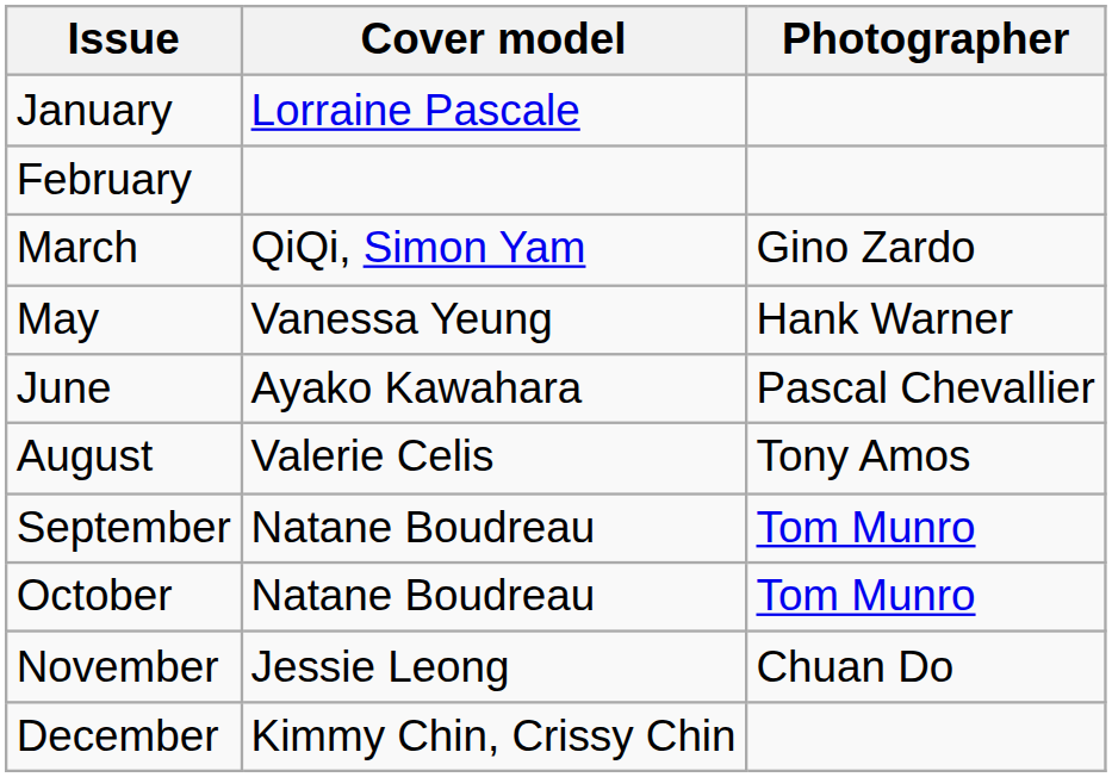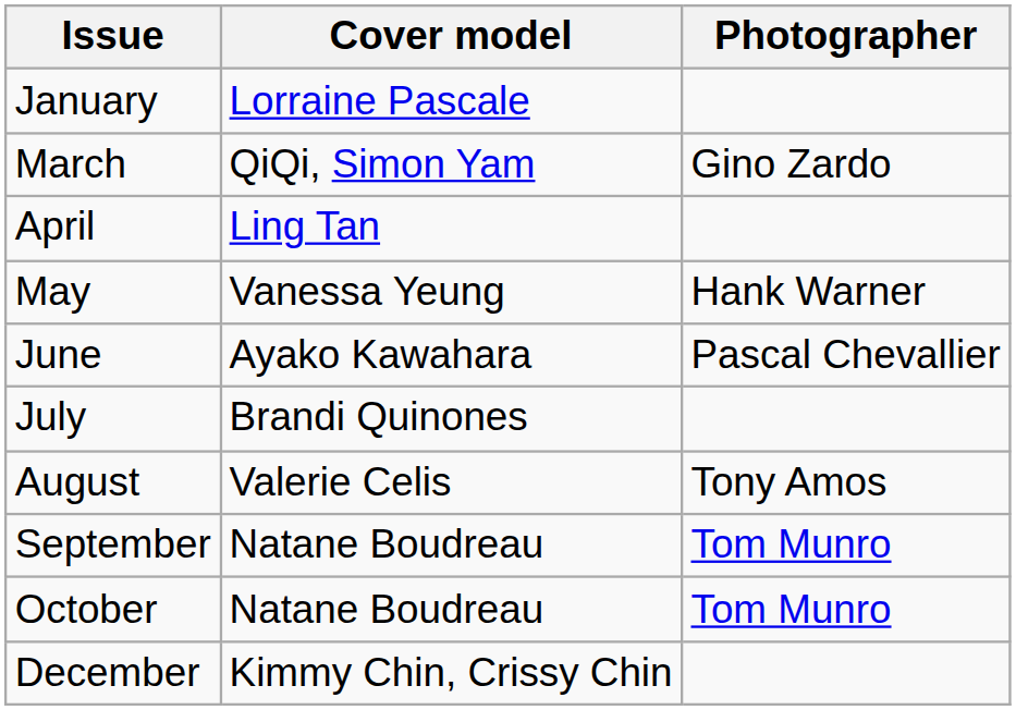 <table class="sortable wikitable">
 <tr>
 <th>Issue</th>
 <th>Cover model</th>
 <th>Photographer</th>
 </tr>
 <tr>
 <td>January</td>
 <td><a href='#'>Lorraine Pascale</a></td>
 <td></td>
 </tr>
 <tr>
-<td>February</td>
-<td></td>
-<td></td>
-</tr>
-<tr>
 <td>March</td>
 <td>QiQi, <a href='#'>Simon Yam</a></td>
 <td>Gino Zardo</td>
+</tr>
+<tr>
+<td>April</td>
+<td><a href='#'>Ling Tan</a></td>
+<td></td>
 </tr>
 <tr>
 <td>May</td>
 <td>Vanessa Yeung</td>
 <td>Hank Warner</td>
 </tr>
 <tr>
 <td>June</td>
 <td>Ayako Kawahara</td>
 <td>Pascal Chevallier</td>
+</tr>
+<tr>
+<td>July</td>
+<td>Brandi Quinones</td>
+<td></td>
 </tr>
 <tr>
 <td>August</td>
 <td>Valerie Celis</td>
 <td>Tony Amos</td>
 </tr>
 <tr>
 <td>September</td>
 <td>Natane Boudreau</td>
 <td><a href='#'>Tom Munro</a></td>
 </tr>
 <tr>
 <td>October</td>
 <td>Natane Boudreau</td>
 <td><a href='#'>Tom Munro</a></td>
 </tr>
 <tr>
-<td>November</td>
-<td>Jessie Leong</td>
-<td>Chuan Do</td>
-</tr>
-<tr>
 <td>December</td>
 <td>Kimmy Chin, Crissy Chin</td>
 <td></td>
 </tr>
 </table>
